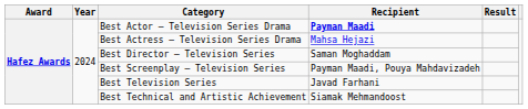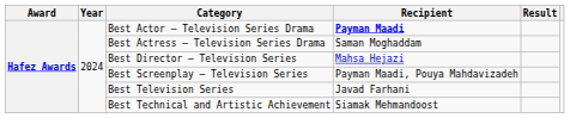 <table class="wikitable sortable plainrowheaders">
 <tr>
 <th scope="col">Award</th>
 <th scope="col">Year</th>
 <th scope="col">Category</th>
 <th scope="col">Recipient</th>
 <th scope="col">Result</th>
 <th></th>
 </tr>
 <tr>
 <th rowspan="6" scope="row"><a href='#'>Hafez Awards</a></th>
 <td rowspan="6">2024</td>
 <td>Best Actor – Television Series Drama</td>
 <td><strong><a href='#'>Payman Maadi</a></strong></td>
 <td></td>
 <td rowspan="6"></td>
 </tr>
 <tr>
 <td>Best Actress – Television Series Drama</td>
-<td><a href='#'>Mahsa Hejazi</a></td>
+<td>Saman Moghaddam</td>
 <td></td>
 </tr>
 <tr>
 <td>Best Director – Television Series</td>
-<td>Saman Moghaddam</td>
+<td><a href='#'>Mahsa Hejazi</a></td>
 <td></td>
 </tr>
 <tr>
 <td>Best Screenplay – Television Series</td>
 <td>Payman Maadi, Pouya Mahdavizadeh</td>
 <td></td>
 </tr>
 <tr>
 <td>Best Television Series</td>
 <td>Javad Farhani</td>
 <td></td>
 </tr>
 <tr>
 <td>Best Technical and Artistic Achievement</td>
 <td>Siamak Mehmandoost</td>
 <td></td>
 </tr>
 </table>
